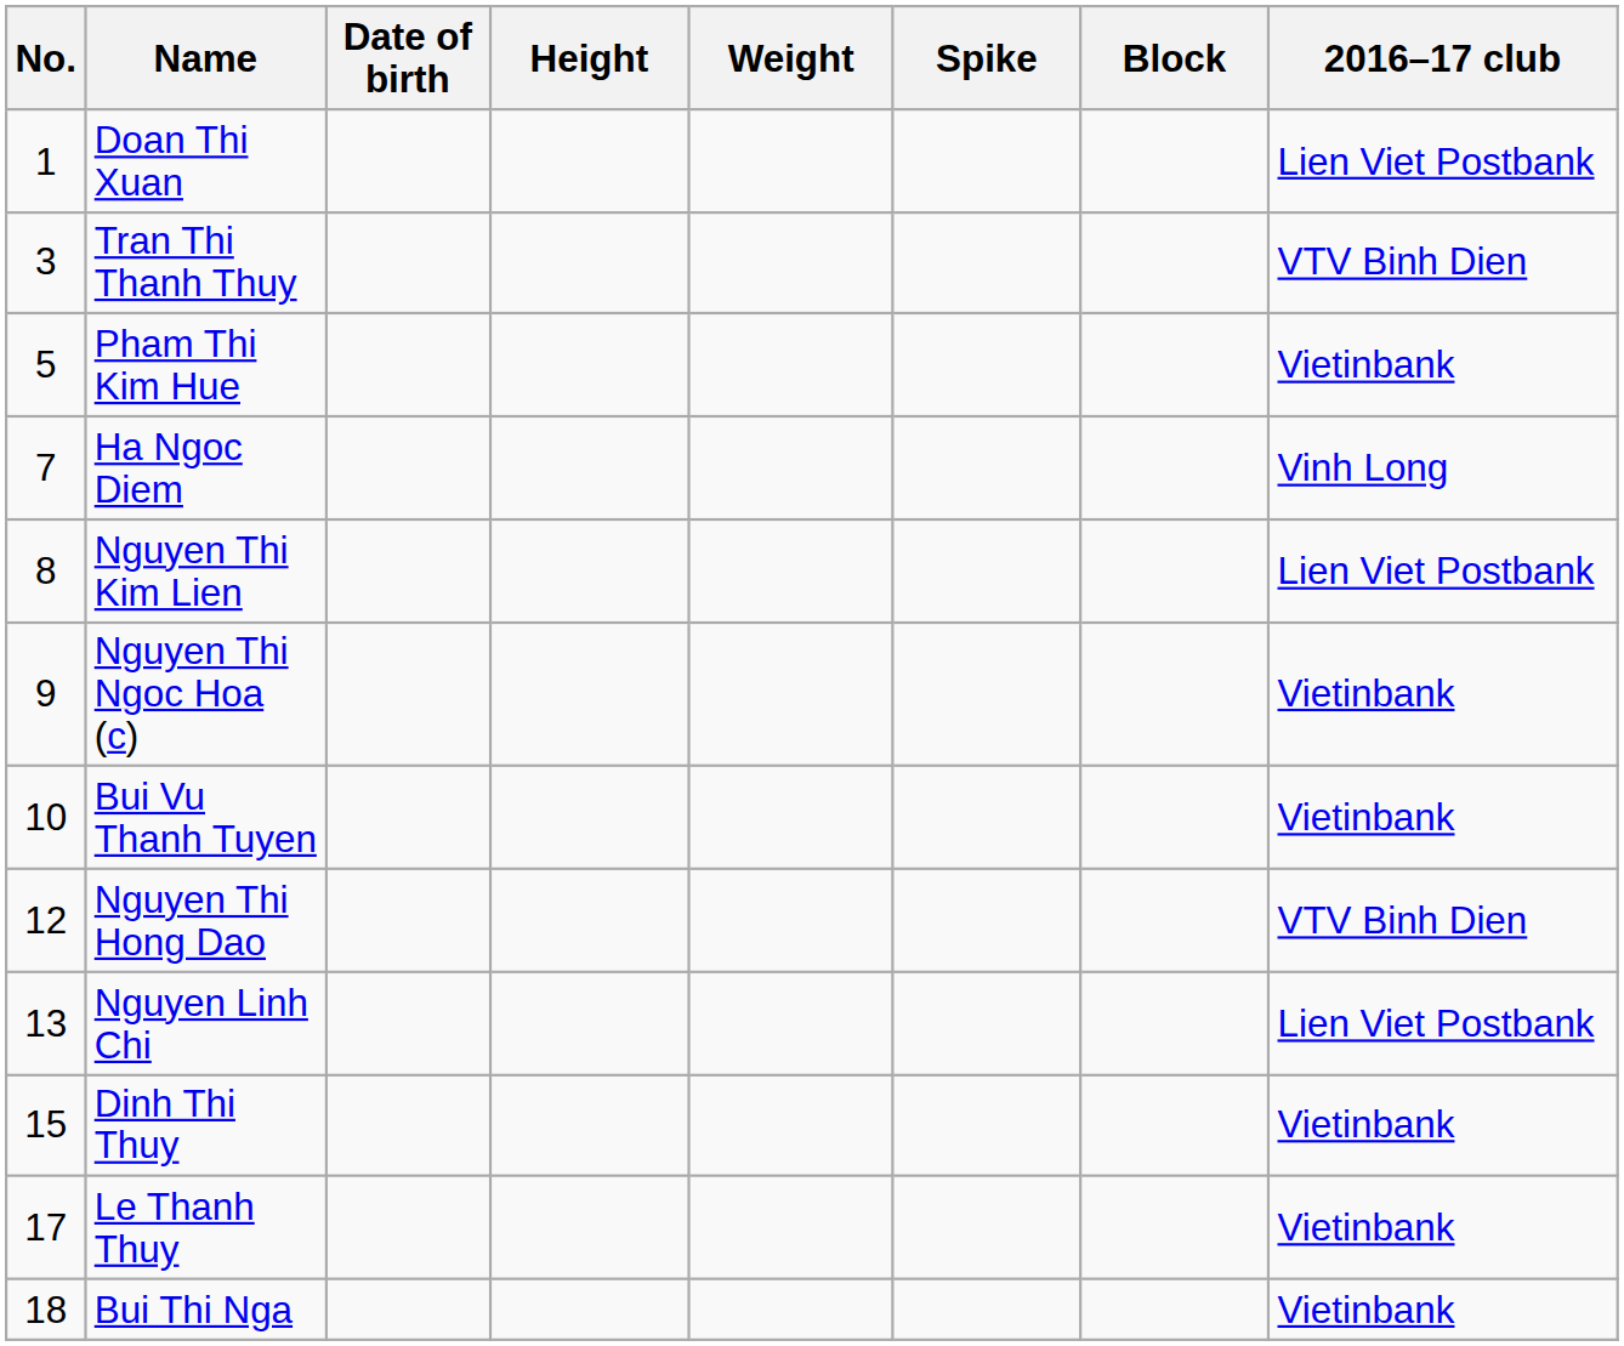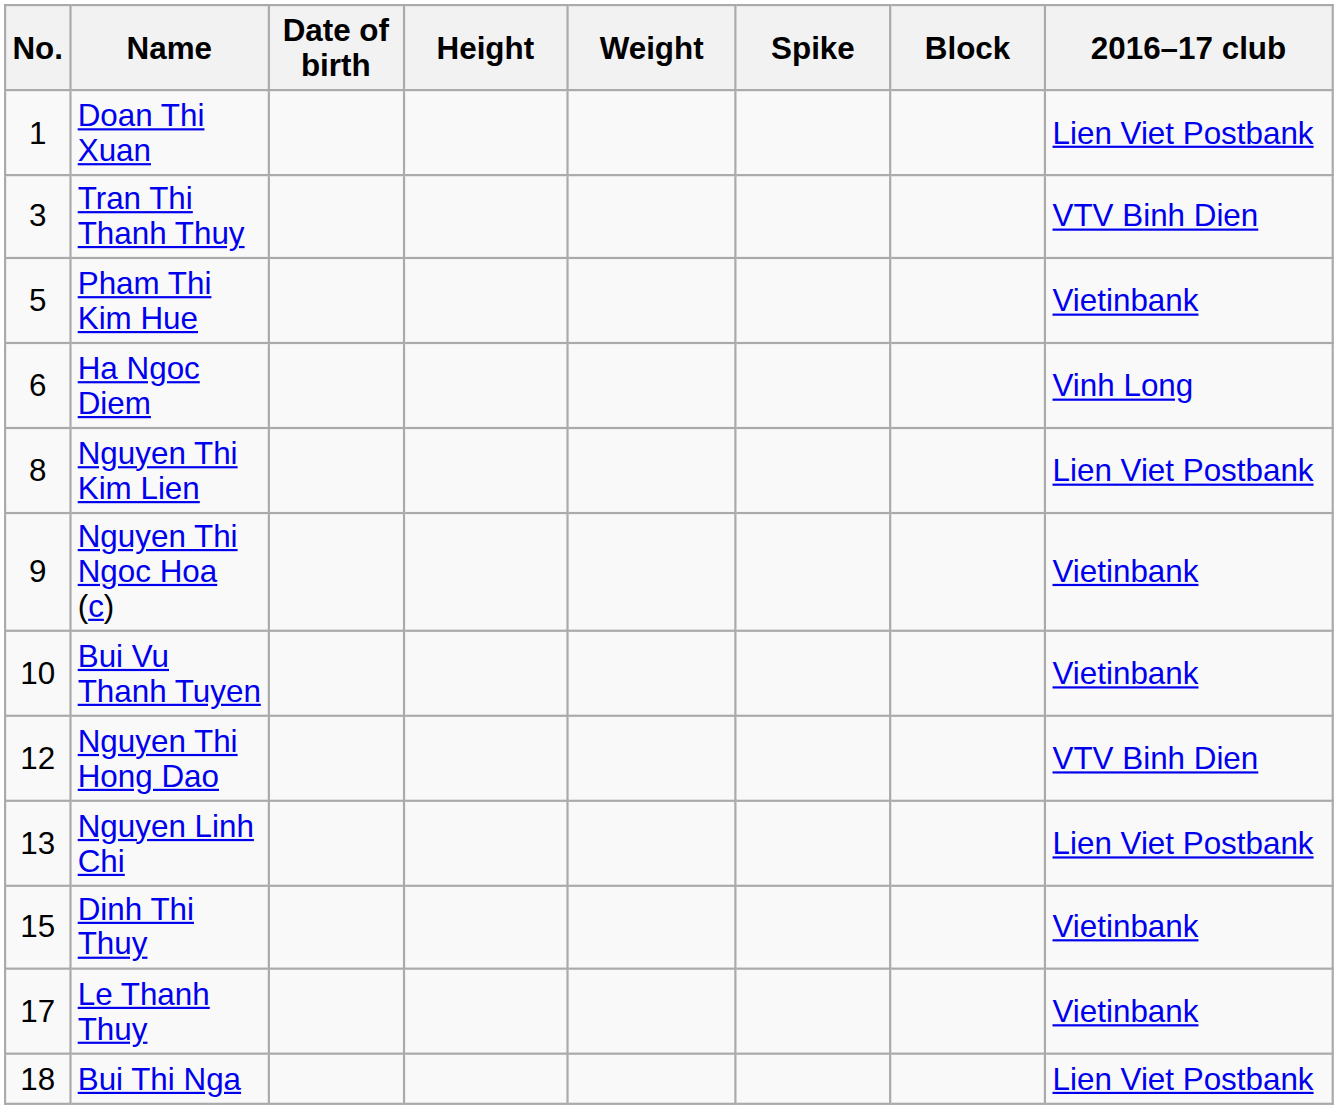 <table class="wikitable sortable" style="font-size:90%; text-align:center;">
 <tr>
 <th>No.</th>
 <th style="width:12em">Name</th>
 <th style="width:8em">Date of birth</th>
 <th style="width:9em">Height</th>
 <th style="width:9em">Weight</th>
 <th style="width:9em">Spike</th>
 <th style="width:9em">Block</th>
 <th style="width:19em">2016–17 club</th>
 </tr>
 <tr>
 <td>1</td>
 <td align=left><a href='#'>Doan Thi Xuan</a></td>
 <td align=right></td>
 <td></td>
 <td></td>
 <td></td>
 <td></td>
 <td align=left> <a href='#'>Lien Viet Postbank</a></td>
 </tr>
 <tr>
 <td>3</td>
 <td align=left><a href='#'>Tran Thi Thanh Thuy</a></td>
 <td align=right></td>
 <td></td>
 <td></td>
 <td></td>
 <td></td>
 <td align=left> <a href='#'>VTV Binh Dien</a></td>
 </tr>
 <tr>
 <td>5</td>
 <td align=left><a href='#'>Pham Thi Kim Hue</a></td>
 <td align=right></td>
 <td></td>
 <td></td>
 <td></td>
 <td></td>
 <td align=left> <a href='#'>Vietinbank</a></td>
 </tr>
 <tr>
-<td>7</td>
+<td>6</td>
 <td align=left><a href='#'>Ha Ngoc Diem</a></td>
 <td align=right></td>
 <td></td>
 <td></td>
 <td></td>
 <td></td>
 <td align=left> <a href='#'>Vinh Long</a></td>
 </tr>
 <tr>
 <td>8</td>
 <td align=left><a href='#'>Nguyen Thi Kim Lien</a></td>
 <td align=right></td>
 <td></td>
 <td></td>
 <td></td>
 <td></td>
 <td align=left> <a href='#'>Lien Viet Postbank</a></td>
 </tr>
 <tr>
 <td>9</td>
 <td align=left><a href='#'>Nguyen Thi Ngoc Hoa</a> (<a href='#'>c</a>)</td>
 <td align="right"></td>
 <td></td>
 <td></td>
 <td></td>
 <td></td>
 <td align=left> <a href='#'>Vietinbank</a></td>
 </tr>
 <tr>
 <td>10</td>
 <td align=left><a href='#'>Bui Vu Thanh Tuyen</a></td>
 <td align=right></td>
 <td></td>
 <td></td>
 <td></td>
 <td></td>
 <td align=left> <a href='#'>Vietinbank</a></td>
 </tr>
 <tr>
 <td>12</td>
 <td align=left><a href='#'>Nguyen Thi Hong Dao</a></td>
 <td align=right></td>
 <td></td>
 <td></td>
 <td></td>
 <td></td>
 <td align=left> <a href='#'>VTV Binh Dien</a></td>
 </tr>
 <tr>
 <td>13</td>
 <td align=left><a href='#'>Nguyen Linh Chi</a></td>
 <td align=right></td>
 <td></td>
 <td></td>
 <td></td>
 <td></td>
 <td align=left> <a href='#'>Lien Viet Postbank</a></td>
 </tr>
 <tr>
 <td>15</td>
 <td align=left><a href='#'>Dinh Thi Thuy</a></td>
 <td align=right></td>
 <td></td>
 <td></td>
 <td></td>
 <td></td>
 <td align=left> <a href='#'>Vietinbank</a></td>
 </tr>
 <tr>
 <td>17</td>
 <td align=left><a href='#'>Le Thanh Thuy</a></td>
 <td align=right></td>
 <td></td>
 <td></td>
 <td></td>
 <td></td>
 <td align=left> <a href='#'>Vietinbank</a></td>
 </tr>
 <tr>
 <td>18</td>
 <td align=left><a href='#'>Bui Thi Nga</a></td>
 <td align=right></td>
 <td></td>
 <td></td>
 <td></td>
 <td></td>
-<td align=left> <a href='#'>Vietinbank</a></td>
+<td align=left> <a href='#'>Lien Viet Postbank</a></td>
 </tr>
 </table>
